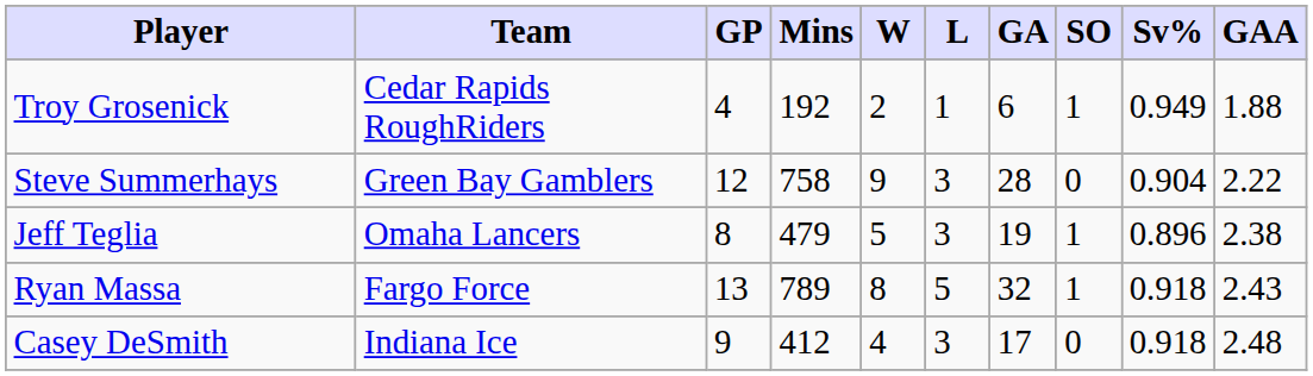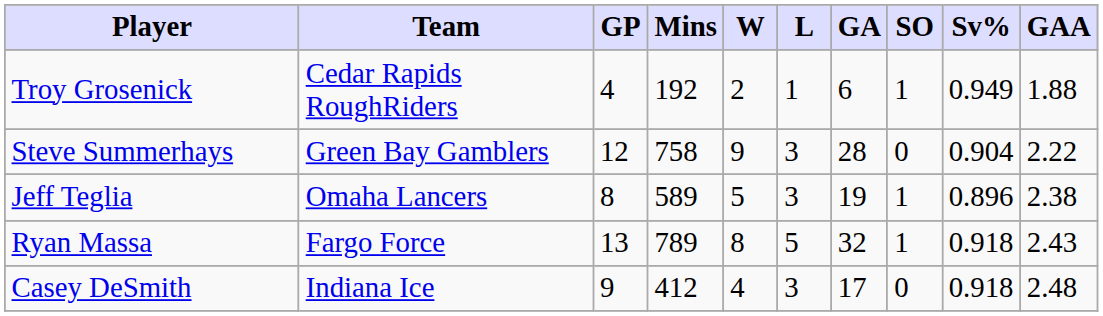 <table class="wikitable">
 <tr>
 <th style="background:#ddf; width:27.5%;">Player</th>
 <th style="background:#ddf; width:27.5%;">Team</th>
 <th style="background:#ddf; width:5%;">GP</th>
 <th style="background:#ddf; width:5%;">Mins</th>
 <th style="background:#ddf; width:5%;">W</th>
 <th style="background:#ddf; width:5%;">L</th>
 <th style="background:#ddf; width:5%;">GA</th>
 <th style="background:#ddf; width:5%;">SO</th>
 <th style="background:#ddf; width:5%;">Sv%</th>
 <th style="background:#ddf; width:5%;">GAA</th>
 </tr>
 <tr>
 <td><a href='#'>Troy Grosenick</a></td>
 <td><a href='#'>Cedar Rapids RoughRiders</a></td>
 <td>4</td>
 <td>192</td>
 <td>2</td>
 <td>1</td>
 <td>6</td>
 <td>1</td>
 <td>0.949</td>
 <td>1.88</td>
 </tr>
 <tr>
 <td><a href='#'>Steve Summerhays</a></td>
 <td><a href='#'>Green Bay Gamblers</a></td>
 <td>12</td>
 <td>758</td>
 <td>9</td>
 <td>3</td>
 <td>28</td>
 <td>0</td>
 <td>0.904</td>
 <td>2.22</td>
 </tr>
 <tr>
 <td><a href='#'>Jeff Teglia</a></td>
 <td><a href='#'>Omaha Lancers</a></td>
 <td>8</td>
-<td>479</td>
+<td>589</td>
 <td>5</td>
 <td>3</td>
 <td>19</td>
 <td>1</td>
 <td>0.896</td>
 <td>2.38</td>
 </tr>
 <tr>
 <td><a href='#'>Ryan Massa</a></td>
 <td><a href='#'>Fargo Force</a></td>
 <td>13</td>
 <td>789</td>
 <td>8</td>
 <td>5</td>
 <td>32</td>
 <td>1</td>
 <td>0.918</td>
 <td>2.43</td>
 </tr>
 <tr>
 <td><a href='#'>Casey DeSmith</a></td>
 <td><a href='#'>Indiana Ice</a></td>
 <td>9</td>
 <td>412</td>
 <td>4</td>
 <td>3</td>
 <td>17</td>
 <td>0</td>
 <td>0.918</td>
 <td>2.48</td>
 </tr>
 </table>
